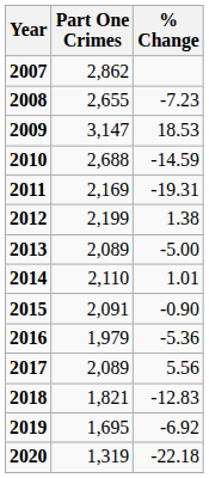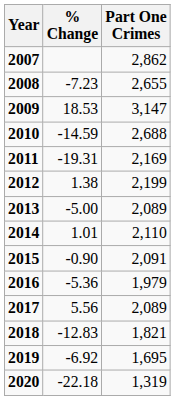 <table class="wikitable floatright collapsible collapsed">
 <tr>
 <th style="font-weight: bold;">Year</th>
+<th style="font-weight: bold;">%<br>Change</th>
 <th style="font-weight: bold;">Part One<br>Crimes</th>
-<th style="font-weight: bold;">%<br>Change</th>
 </tr>
 <tr>
 <td style="font-weight: bold;">2007</td>
+<td style="text-align: right;"></td>
 <td style="text-align: right;">2,862</td>
-<td style="text-align: right;"></td>
 </tr>
 <tr>
 <td style="font-weight: bold;">2008</td>
+<td style="text-align: right;">-7.23</td>
 <td style="text-align: right;">2,655</td>
-<td style="text-align: right;">-7.23</td>
 </tr>
 <tr>
 <td style="font-weight: bold;">2009</td>
+<td style="text-align: right;">18.53</td>
 <td style="text-align: right;">3,147</td>
-<td style="text-align: right;">18.53</td>
 </tr>
 <tr>
 <td style="font-weight: bold;">2010</td>
+<td style="text-align: right;">-14.59</td>
 <td style="text-align: right;">2,688</td>
-<td style="text-align: right;">-14.59</td>
 </tr>
 <tr>
 <td style="font-weight: bold;">2011</td>
+<td style="text-align: right;">-19.31</td>
 <td style="text-align: right;">2,169</td>
-<td style="text-align: right;">-19.31</td>
 </tr>
 <tr>
 <td style="font-weight: bold;">2012</td>
+<td style="text-align: right;">1.38</td>
 <td style="text-align: right;">2,199</td>
-<td style="text-align: right;">1.38</td>
 </tr>
 <tr>
 <td style="font-weight: bold;">2013</td>
+<td style="text-align: right;">-5.00</td>
 <td style="text-align: right;">2,089</td>
-<td style="text-align: right;">-5.00</td>
 </tr>
 <tr>
 <td style="font-weight: bold;">2014</td>
+<td style="text-align: right;">1.01</td>
 <td style="text-align: right;">2,110</td>
-<td style="text-align: right;">1.01</td>
 </tr>
 <tr>
 <td style="font-weight: bold;">2015</td>
+<td style="text-align: right;">-0.90</td>
 <td style="text-align: right;">2,091</td>
-<td style="text-align: right;">-0.90</td>
 </tr>
 <tr>
 <td style="font-weight: bold;">2016</td>
+<td style="text-align: right;">-5.36</td>
 <td style="text-align: right;">1,979</td>
-<td style="text-align: right;">-5.36</td>
 </tr>
 <tr>
 <td style="font-weight: bold;">2017</td>
+<td style="text-align: right;">5.56</td>
 <td style="text-align: right;">2,089</td>
-<td style="text-align: right;">5.56</td>
 </tr>
 <tr>
 <td style="font-weight: bold;">2018</td>
+<td style="text-align: right;">-12.83</td>
 <td style="text-align: right;">1,821</td>
-<td style="text-align: right;">-12.83</td>
 </tr>
 <tr>
 <td style="font-weight: bold;">2019</td>
+<td style="text-align: right;">-6.92</td>
 <td style="text-align: right;">1,695</td>
-<td style="text-align: right;">-6.92</td>
 </tr>
 <tr>
 <td style="font-weight: bold;">2020</td>
+<td style="text-align: right;">-22.18</td>
 <td style="text-align: right;">1,319</td>
-<td style="text-align: right;">-22.18</td>
 </tr>
 </table>
